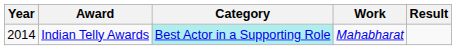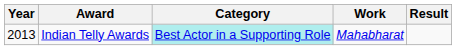 <table class="wikitable" style="text-align: center">
 <tr>
 <th>Year</th>
 <th>Award</th>
 <th>Category</th>
 <th>Work</th>
 <th>Result</th>
 </tr>
 <tr>
-<td>2014</td>
+<td>2013</td>
 <td><a href='#'>Indian Telly Awards</a></td>
 <td style="background: paleturquoise;"><a href='#'>Best Actor in a Supporting Role</a></td>
 <td><a href='#'><em>Mahabharat</em></a></td>
 <td></td>
 </tr>
 </table>
